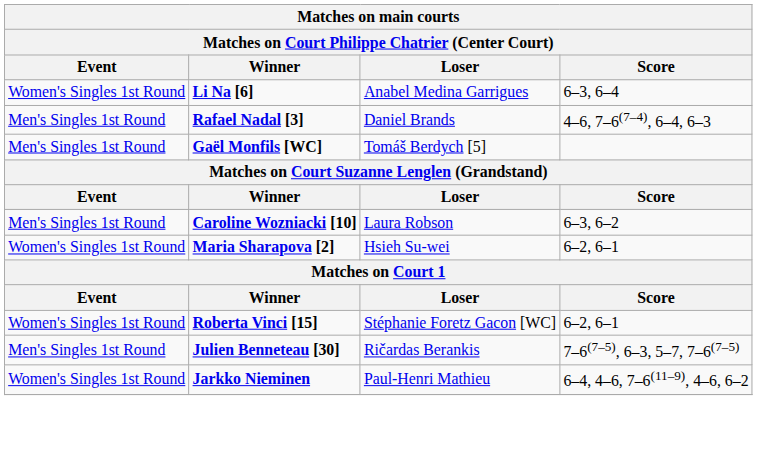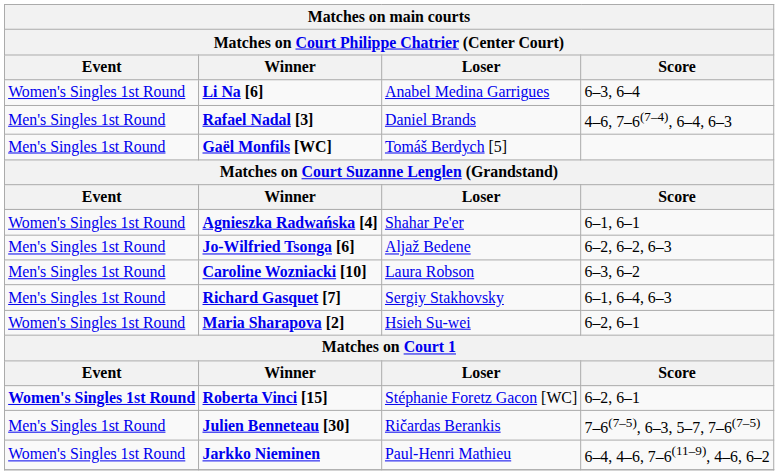 <table class="wikitable">
 <tr>
 <th colspan=4 style=white-space:nowrap>Matches on main courts</th>
 </tr>
 <tr>
 <th colspan=4>Matches on <a href='#'>Court Philippe Chatrier</a> (Center Court)</th>
 </tr>
 <tr>
 <th>Event</th>
 <th>Winner</th>
 <th>Loser</th>
 <th>Score</th>
 </tr>
 <tr>
 <td><a href='#'>Women's Singles 1st Round</a></td>
 <td><strong> <a href='#'>Li Na</a> [6]</strong></td>
 <td> <a href='#'>Anabel Medina Garrigues</a></td>
 <td>6–3, 6–4</td>
 </tr>
 <tr>
 <td><a href='#'>Men's Singles 1st Round</a></td>
 <td><strong> <a href='#'>Rafael Nadal</a> [3]</strong></td>
 <td> <a href='#'>Daniel Brands</a></td>
 <td>4–6, 7–6<sup>(7–4)</sup>, 6–4, 6–3</td>
 </tr>
 <tr>
 <td><a href='#'>Men's Singles 1st Round</a></td>
 <td><strong> <a href='#'>Gaël Monfils</a> [WC]</strong></td>
 <td> <a href='#'>Tomáš Berdych</a> [5]</td>
 <td></td>
 </tr>
 <tr>
 <th colspan=4>Matches on <a href='#'>Court Suzanne Lenglen</a> (Grandstand)</th>
 </tr>
 <tr>
 <th>Event</th>
 <th>Winner</th>
 <th>Loser</th>
 <th>Score</th>
 </tr>
 <tr>
+<td><a href='#'>Women's Singles 1st Round</a></td>
+<td><strong> <a href='#'>Agnieszka Radwańska</a> [4]</strong></td>
+<td> <a href='#'>Shahar Pe'er</a></td>
+<td>6–1, 6–1</td>
+</tr>
+<tr>
+<td><a href='#'>Men's Singles 1st Round</a></td>
+<td><strong> <a href='#'>Jo-Wilfried Tsonga</a> [6]</strong></td>
+<td> <a href='#'>Aljaž Bedene</a></td>
+<td>6–2, 6–2, 6–3</td>
+</tr>
+<tr>
 <td><a href='#'>Men's Singles 1st Round</a></td>
 <td><strong> <a href='#'>Caroline Wozniacki</a> [10]</strong></td>
 <td> <a href='#'>Laura Robson</a></td>
 <td>6–3, 6–2</td>
+</tr>
+<tr>
+<td><a href='#'>Men's Singles 1st Round</a></td>
+<td><strong> <a href='#'>Richard Gasquet</a> [7]</strong></td>
+<td> <a href='#'>Sergiy Stakhovsky</a></td>
+<td>6–1, 6–4, 6–3</td>
 </tr>
 <tr>
 <td><a href='#'>Women's Singles 1st Round</a></td>
 <td><strong> <a href='#'>Maria Sharapova</a> [2]</strong></td>
 <td> <a href='#'>Hsieh Su-wei</a></td>
 <td>6–2, 6–1</td>
 </tr>
 <tr>
 <th colspan=4>Matches on <a href='#'>Court 1</a></th>
 </tr>
 <tr>
 <th>Event</th>
 <th>Winner</th>
 <th>Loser</th>
 <th>Score</th>
 </tr>
 <tr>
-<td><a href='#'>Women's Singles 1st Round</a></td>
+<td><strong><a href='#'>Women's Singles 1st Round</a></strong></td>
 <td><strong> <a href='#'>Roberta Vinci</a> [15]</strong></td>
 <td> <a href='#'>Stéphanie Foretz Gacon</a> [WC]</td>
 <td>6–2, 6–1</td>
 </tr>
 <tr>
 <td><a href='#'>Men's Singles 1st Round</a></td>
 <td><strong> <a href='#'>Julien Benneteau</a> [30]</strong></td>
 <td> <a href='#'>Ričardas Berankis</a></td>
 <td>7–6<sup>(7–5)</sup>, 6–3, 5–7, 7–6<sup>(7–5)</sup></td>
 </tr>
 <tr>
 <td><a href='#'>Women's Singles 1st Round</a></td>
 <td><strong> <a href='#'>Jarkko Nieminen</a></strong></td>
 <td> <a href='#'>Paul-Henri Mathieu</a></td>
 <td>6–4, 4–6, 7–6<sup>(11–9)</sup>, 4–6, 6–2</td>
 </tr>
 <tr>
 </tr>
 </table>
